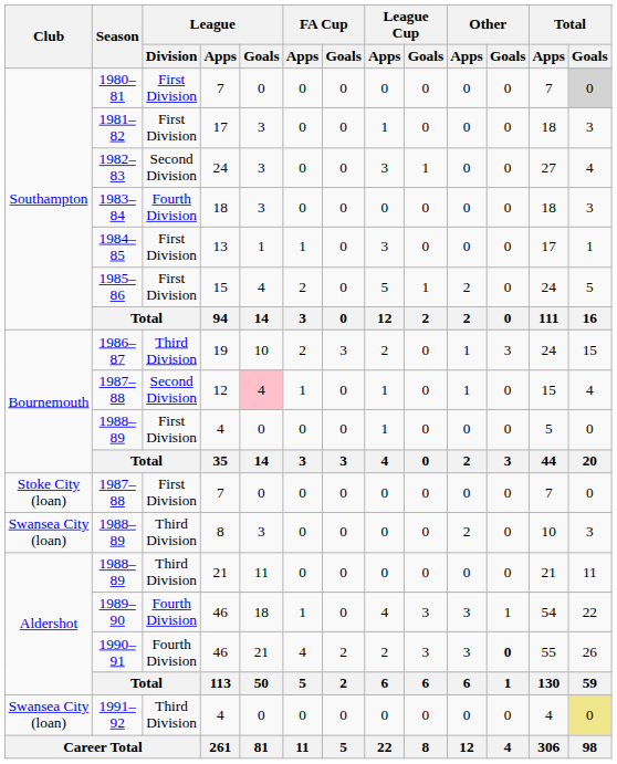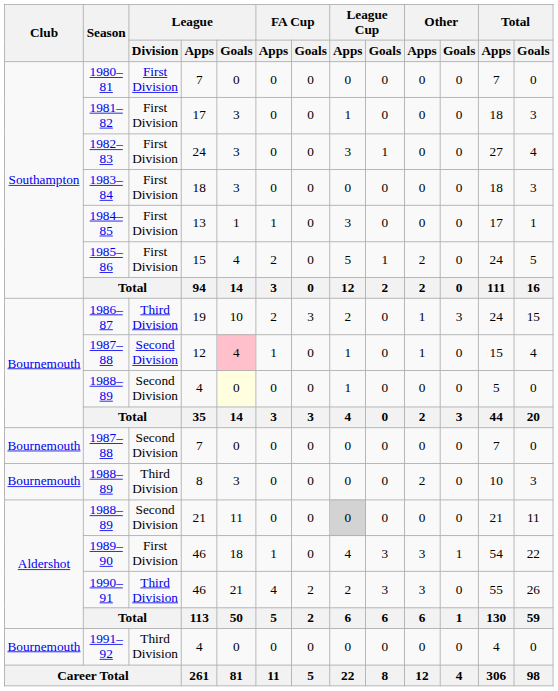 <table class="wikitable" style="text-align: center;">
 <tr>
 <th rowspan="2">Club</th>
 <th rowspan="2">Season</th>
 <th colspan="3">League</th>
 <th colspan="2">FA Cup</th>
 <th colspan="2">League Cup</th>
 <th colspan="2">Other</th>
 <th colspan="2">Total</th>
 </tr>
 <tr>
 <th>Division</th>
 <th>Apps</th>
 <th>Goals</th>
 <th>Apps</th>
 <th>Goals</th>
 <th>Apps</th>
 <th>Goals</th>
 <th>Apps</th>
 <th>Goals</th>
 <th>Apps</th>
 <th>Goals</th>
 </tr>
 <tr>
 <td rowspan="7"><a href='#'>Southampton</a></td>
 <td><a href='#'>1980–81</a></td>
 <td><a href='#'>First Division</a></td>
 <td>7</td>
 <td>0</td>
 <td>0</td>
 <td>0</td>
 <td>0</td>
 <td>0</td>
 <td>0</td>
 <td>0</td>
 <td>7</td>
-<td style="background: lightgrey;">0</td>
+<td>0</td>
 </tr>
 <tr>
 <td><a href='#'>1981–82</a></td>
 <td>First Division</td>
 <td>17</td>
 <td>3</td>
 <td>0</td>
 <td>0</td>
 <td>1</td>
 <td>0</td>
 <td>0</td>
 <td>0</td>
 <td>18</td>
 <td>3</td>
 </tr>
 <tr>
 <td><a href='#'>1982–83</a></td>
-<td>Second Division</td>
+<td>First Division</td>
 <td>24</td>
 <td>3</td>
 <td>0</td>
 <td>0</td>
 <td>3</td>
 <td>1</td>
 <td>0</td>
 <td>0</td>
 <td>27</td>
 <td>4</td>
 </tr>
 <tr>
 <td><a href='#'>1983–84</a></td>
-<td><a href='#'>Fourth Division</a></td>
+<td>First Division</td>
 <td>18</td>
 <td>3</td>
 <td>0</td>
 <td>0</td>
 <td>0</td>
 <td>0</td>
 <td>0</td>
 <td>0</td>
 <td>18</td>
 <td>3</td>
 </tr>
 <tr>
 <td><a href='#'>1984–85</a></td>
 <td>First Division</td>
 <td>13</td>
 <td>1</td>
 <td>1</td>
 <td>0</td>
 <td>3</td>
 <td>0</td>
 <td>0</td>
 <td>0</td>
 <td>17</td>
 <td>1</td>
 </tr>
 <tr>
 <td><a href='#'>1985–86</a></td>
 <td>First Division</td>
 <td>15</td>
 <td>4</td>
 <td>2</td>
 <td>0</td>
 <td>5</td>
 <td>1</td>
 <td>2</td>
 <td>0</td>
 <td>24</td>
 <td>5</td>
 </tr>
 <tr>
 <th colspan="2">Total</th>
 <th>94</th>
 <th>14</th>
 <th>3</th>
 <th>0</th>
 <th>12</th>
 <th>2</th>
 <th>2</th>
 <th>0</th>
 <th>111</th>
 <th>16</th>
 </tr>
 <tr>
 <td rowspan="4"><a href='#'>Bournemouth</a></td>
 <td><a href='#'>1986–87</a></td>
 <td><a href='#'>Third Division</a></td>
 <td>19</td>
 <td>10</td>
 <td>2</td>
 <td>3</td>
 <td>2</td>
 <td>0</td>
 <td>1</td>
 <td>3</td>
 <td>24</td>
 <td>15</td>
 </tr>
 <tr>
 <td><a href='#'>1987–88</a></td>
 <td><a href='#'>Second Division</a></td>
 <td>12</td>
 <td style="background: pink;">4</td>
 <td>1</td>
 <td>0</td>
 <td>1</td>
 <td>0</td>
 <td>1</td>
 <td>0</td>
 <td>15</td>
 <td>4</td>
 </tr>
 <tr>
 <td><a href='#'>1988–89</a></td>
-<td>First Division</td>
+<td>Second Division</td>
 <td>4</td>
-<td>0</td>
+<td style="background: lightyellow;">0</td>
 <td>0</td>
 <td>0</td>
 <td>1</td>
 <td>0</td>
 <td>0</td>
 <td>0</td>
 <td>5</td>
 <td>0</td>
 </tr>
 <tr>
 <th colspan="2">Total</th>
 <th>35</th>
 <th>14</th>
 <th>3</th>
 <th>3</th>
 <th>4</th>
 <th>0</th>
 <th>2</th>
 <th>3</th>
 <th>44</th>
 <th>20</th>
 </tr>
 <tr>
-<td><a href='#'>Stoke City</a> (loan)</td>
+<td><a href='#'>Bournemouth</a></td>
 <td><a href='#'>1987–88</a></td>
-<td>First Division</td>
+<td>Second Division</td>
 <td>7</td>
 <td>0</td>
 <td>0</td>
 <td>0</td>
 <td>0</td>
 <td>0</td>
 <td>0</td>
 <td>0</td>
 <td>7</td>
 <td>0</td>
 </tr>
 <tr>
-<td><a href='#'>Swansea City</a> (loan)</td>
+<td><a href='#'>Bournemouth</a></td>
 <td><a href='#'>1988–89</a></td>
 <td>Third Division</td>
 <td>8</td>
 <td>3</td>
 <td>0</td>
 <td>0</td>
 <td>0</td>
 <td>0</td>
 <td>2</td>
 <td>0</td>
 <td>10</td>
 <td>3</td>
 </tr>
 <tr>
 <td rowspan="4"><a href='#'>Aldershot</a></td>
 <td><a href='#'>1988–89</a></td>
-<td>Third Division</td>
+<td>Second Division</td>
 <td>21</td>
 <td>11</td>
 <td>0</td>
 <td>0</td>
-<td>0</td>
+<td style="background: lightgrey;">0</td>
 <td>0</td>
 <td>0</td>
 <td>0</td>
 <td>21</td>
 <td>11</td>
 </tr>
 <tr>
 <td><a href='#'>1989–90</a></td>
-<td><a href='#'>Fourth Division</a></td>
+<td>First Division</td>
 <td>46</td>
 <td>18</td>
 <td>1</td>
 <td>0</td>
 <td>4</td>
 <td>3</td>
 <td>3</td>
 <td>1</td>
 <td>54</td>
 <td>22</td>
 </tr>
 <tr>
 <td><a href='#'>1990–91</a></td>
-<td>Fourth Division</td>
+<td><a href='#'>Third Division</a></td>
 <td>46</td>
 <td>21</td>
 <td>4</td>
 <td>2</td>
 <td>2</td>
 <td>3</td>
 <td>3</td>
-<td><strong>0</strong></td>
+<td>0</td>
 <td>55</td>
 <td>26</td>
 </tr>
 <tr>
 <th colspan="2">Total</th>
 <th>113</th>
 <th>50</th>
 <th>5</th>
 <th>2</th>
 <th>6</th>
 <th>6</th>
 <th>6</th>
 <th>1</th>
 <th>130</th>
 <th>59</th>
 </tr>
 <tr>
-<td><a href='#'>Swansea City</a> (loan)</td>
+<td><a href='#'>Bournemouth</a></td>
 <td><a href='#'>1991–92</a></td>
 <td>Third Division</td>
 <td>4</td>
 <td>0</td>
 <td>0</td>
 <td>0</td>
 <td>0</td>
 <td>0</td>
 <td>0</td>
 <td>0</td>
 <td>4</td>
-<td style="background: khaki;">0</td>
+<td>0</td>
 </tr>
 <tr>
 <th colspan="3">Career Total</th>
 <th>261</th>
 <th>81</th>
 <th>11</th>
 <th>5</th>
 <th>22</th>
 <th>8</th>
 <th>12</th>
 <th>4</th>
 <th>306</th>
 <th>98</th>
 </tr>
 </table>
